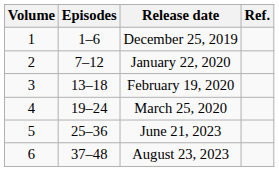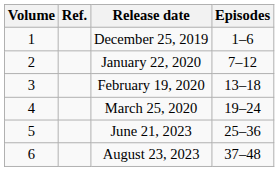 <table class="wikitable" style="text-align: center;">
 <tr>
 <th>Volume</th>
+<th>Ref.</th>
+<th>Release date</th>
 <th>Episodes</th>
-<th>Release date</th>
-<th>Ref.</th>
 </tr>
 <tr>
 <td>1</td>
+<td></td>
+<td>December 25, 2019</td>
 <td>1–6</td>
-<td>December 25, 2019</td>
-<td></td>
 </tr>
 <tr>
 <td>2</td>
+<td></td>
+<td>January 22, 2020</td>
 <td>7–12</td>
-<td>January 22, 2020</td>
-<td></td>
 </tr>
 <tr>
 <td>3</td>
+<td></td>
+<td>February 19, 2020</td>
 <td>13–18</td>
-<td>February 19, 2020</td>
-<td></td>
 </tr>
 <tr>
 <td>4</td>
+<td></td>
+<td>March 25, 2020</td>
 <td>19–24</td>
-<td>March 25, 2020</td>
-<td></td>
 </tr>
 <tr>
 <td>5</td>
+<td></td>
+<td>June 21, 2023</td>
 <td>25–36</td>
-<td>June 21, 2023</td>
-<td></td>
 </tr>
 <tr>
 <td>6</td>
+<td></td>
+<td>August 23, 2023</td>
 <td>37–48</td>
-<td>August 23, 2023</td>
-<td></td>
 </tr>
 </table>
